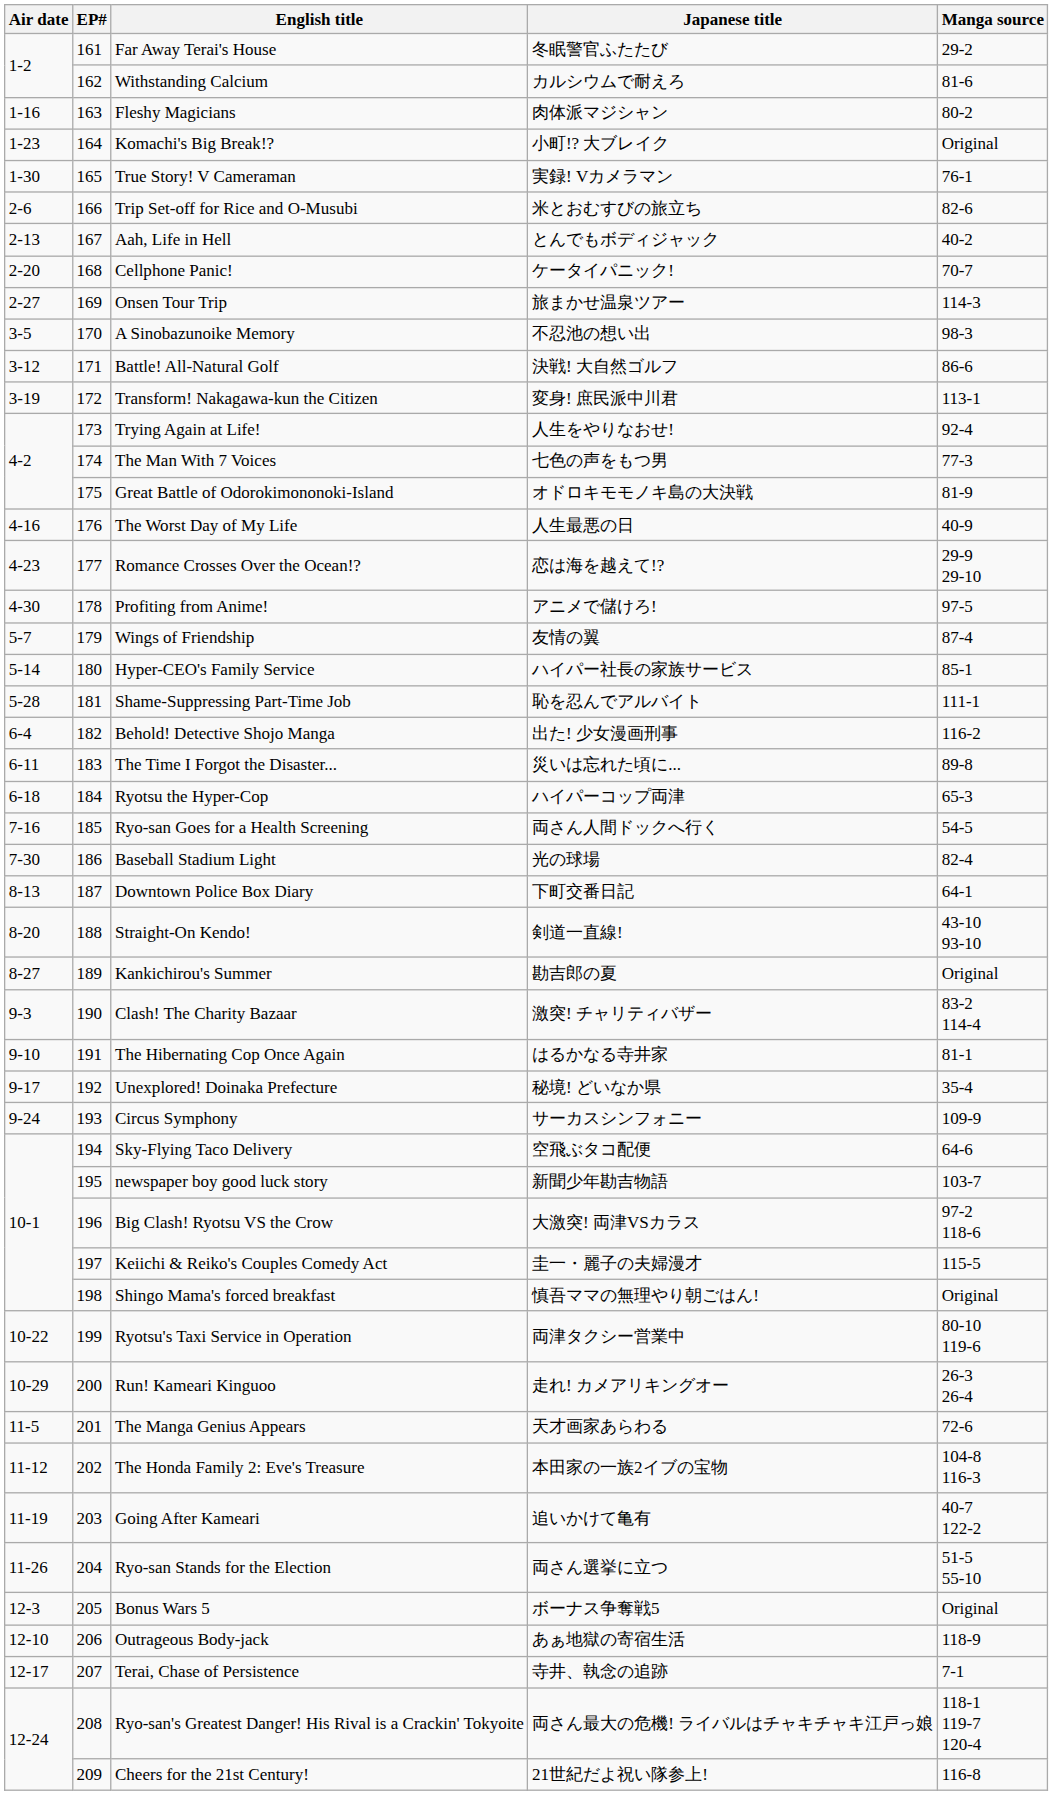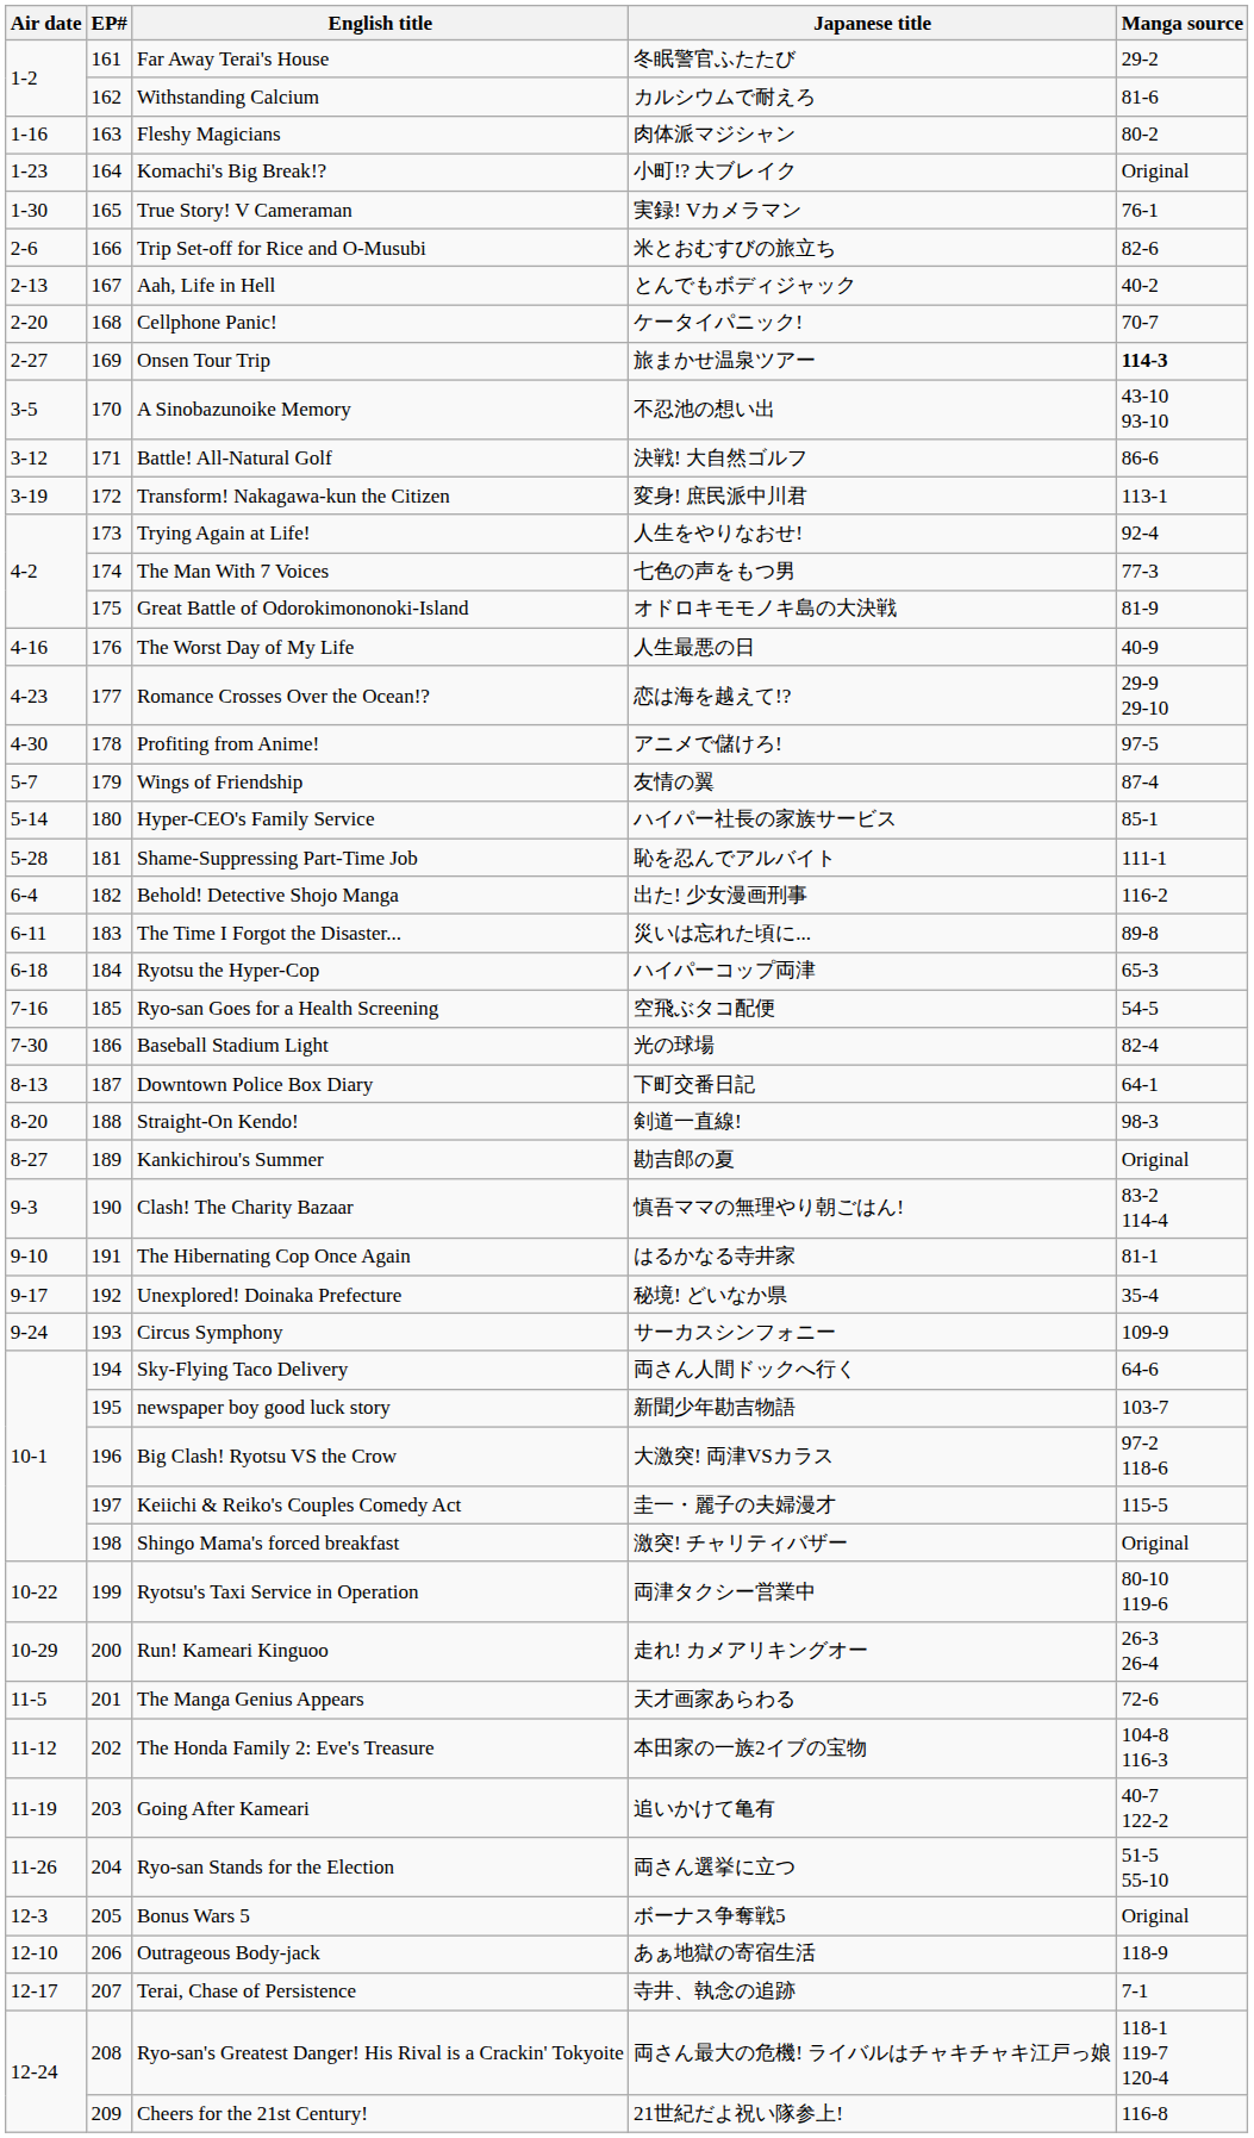 <table class="wikitable" style="font-size:small">
 <tr>
 <th>Air date</th>
 <th>EP#</th>
 <th>English title</th>
 <th>Japanese title</th>
 <th>Manga source</th>
 </tr>
 <tr>
 <td rowspan="2">1-2</td>
 <td>161</td>
 <td>Far Away Terai's House</td>
 <td>冬眠警官ふたたび</td>
 <td>29-2</td>
 </tr>
 <tr>
 <td>162</td>
 <td>Withstanding Calcium</td>
 <td>カルシウムで耐えろ</td>
 <td>81-6</td>
 </tr>
 <tr>
 <td>1-16</td>
 <td>163</td>
 <td>Fleshy Magicians</td>
 <td>肉体派マジシャン</td>
 <td>80-2</td>
 </tr>
 <tr>
 <td>1-23</td>
 <td>164</td>
 <td>Komachi's Big Break!?</td>
 <td>小町!? 大ブレイク</td>
 <td>Original</td>
 </tr>
 <tr>
 <td>1-30</td>
 <td>165</td>
 <td>True Story! V Cameraman</td>
 <td>実録! Vカメラマン</td>
 <td>76-1</td>
 </tr>
 <tr>
 <td>2-6</td>
 <td>166</td>
 <td>Trip Set-off for Rice and O-Musubi</td>
 <td>米とおむすびの旅立ち</td>
 <td>82-6</td>
 </tr>
 <tr>
 <td>2-13</td>
 <td>167</td>
 <td>Aah, Life in Hell</td>
 <td>とんでもボディジャック</td>
 <td>40-2</td>
 </tr>
 <tr>
 <td>2-20</td>
 <td>168</td>
 <td>Cellphone Panic!</td>
 <td>ケータイパニック!</td>
 <td>70-7</td>
 </tr>
 <tr>
 <td>2-27</td>
 <td>169</td>
 <td>Onsen Tour Trip</td>
 <td>旅まかせ温泉ツアー</td>
-<td>114-3</td>
+<td><strong>114-3</strong></td>
 </tr>
 <tr>
 <td>3-5</td>
 <td>170</td>
 <td>A Sinobazunoike Memory</td>
 <td>不忍池の想い出</td>
-<td>98-3</td>
+<td>43-10<br>93-10</td>
 </tr>
 <tr>
 <td>3-12</td>
 <td>171</td>
 <td>Battle! All-Natural Golf</td>
 <td>決戦! 大自然ゴルフ</td>
 <td>86-6</td>
 </tr>
 <tr>
 <td>3-19</td>
 <td>172</td>
 <td>Transform! Nakagawa-kun the Citizen</td>
 <td>変身! 庶民派中川君</td>
 <td>113-1</td>
 </tr>
 <tr>
 <td rowspan="3">4-2</td>
 <td>173</td>
 <td>Trying Again at Life!</td>
 <td>人生をやりなおせ!</td>
 <td>92-4</td>
 </tr>
 <tr>
 <td>174</td>
 <td>The Man With 7 Voices</td>
 <td>七色の声をもつ男</td>
 <td>77-3</td>
 </tr>
 <tr>
 <td>175</td>
 <td>Great Battle of Odorokimononoki-Island</td>
 <td>オドロキモモノキ島の大決戦</td>
 <td>81-9</td>
 </tr>
 <tr>
 <td>4-16</td>
 <td>176</td>
 <td>The Worst Day of My Life</td>
 <td>人生最悪の日</td>
 <td>40-9</td>
 </tr>
 <tr>
 <td>4-23</td>
 <td>177</td>
 <td>Romance Crosses Over the Ocean!?</td>
 <td>恋は海を越えて!?</td>
 <td>29-9<br>29-10</td>
 </tr>
 <tr>
 <td>4-30</td>
 <td>178</td>
 <td>Profiting from Anime!</td>
 <td>アニメで儲けろ!</td>
 <td>97-5</td>
 </tr>
 <tr>
 <td>5-7</td>
 <td>179</td>
 <td>Wings of Friendship</td>
 <td>友情の翼</td>
 <td>87-4</td>
 </tr>
 <tr>
 <td>5-14</td>
 <td>180</td>
 <td>Hyper-CEO's Family Service</td>
 <td>ハイパー社長の家族サービス</td>
 <td>85-1</td>
 </tr>
 <tr>
 <td>5-28</td>
 <td>181</td>
 <td>Shame-Suppressing Part-Time Job</td>
 <td>恥を忍んでアルバイト</td>
 <td>111-1</td>
 </tr>
 <tr>
 <td>6-4</td>
 <td>182</td>
 <td>Behold! Detective Shojo Manga</td>
 <td>出た! 少女漫画刑事</td>
 <td>116-2</td>
 </tr>
 <tr>
 <td>6-11</td>
 <td>183</td>
 <td>The Time I Forgot the Disaster...</td>
 <td>災いは忘れた頃に...</td>
 <td>89-8</td>
 </tr>
 <tr>
 <td>6-18</td>
 <td>184</td>
 <td>Ryotsu the Hyper-Cop</td>
 <td>ハイパーコップ両津</td>
 <td>65-3</td>
 </tr>
 <tr>
 <td>7-16</td>
 <td>185</td>
 <td>Ryo-san Goes for a Health Screening</td>
-<td>両さん人間ドックへ行く</td>
+<td>空飛ぶタコ配便</td>
 <td>54-5</td>
 </tr>
 <tr>
 <td>7-30</td>
 <td>186</td>
 <td>Baseball Stadium Light</td>
 <td>光の球場</td>
 <td>82-4</td>
 </tr>
 <tr>
 <td>8-13</td>
 <td>187</td>
 <td>Downtown Police Box Diary</td>
 <td>下町交番日記</td>
 <td>64-1</td>
 </tr>
 <tr>
 <td>8-20</td>
 <td>188</td>
 <td>Straight-On Kendo!</td>
 <td>剣道一直線!</td>
-<td>43-10<br>93-10</td>
+<td>98-3</td>
 </tr>
 <tr>
 <td>8-27</td>
 <td>189</td>
 <td>Kankichirou's Summer</td>
 <td>勘吉郎の夏</td>
 <td>Original</td>
 </tr>
 <tr>
 <td>9-3</td>
 <td>190</td>
 <td>Clash! The Charity Bazaar</td>
-<td>激突! チャリティバザー</td>
+<td>慎吾ママの無理やり朝ごはん!</td>
 <td>83-2<br>114-4</td>
 </tr>
 <tr>
 <td>9-10</td>
 <td>191</td>
 <td>The Hibernating Cop Once Again</td>
 <td>はるかなる寺井家</td>
 <td>81-1</td>
 </tr>
 <tr>
 <td>9-17</td>
 <td>192</td>
 <td>Unexplored! Doinaka Prefecture</td>
 <td>秘境! どいなか県</td>
 <td>35-4</td>
 </tr>
 <tr>
 <td>9-24</td>
 <td>193</td>
 <td>Circus Symphony</td>
 <td>サーカスシンフォニー</td>
 <td>109-9</td>
 </tr>
 <tr>
 <td rowspan="5">10-1</td>
 <td>194</td>
 <td>Sky-Flying Taco Delivery</td>
-<td>空飛ぶタコ配便</td>
+<td>両さん人間ドックへ行く</td>
 <td>64-6</td>
 </tr>
 <tr>
 <td>195</td>
 <td>newspaper boy good luck story</td>
 <td>新聞少年勘吉物語</td>
 <td>103-7</td>
 </tr>
 <tr>
 <td>196</td>
 <td>Big Clash! Ryotsu VS the Crow</td>
 <td>大激突! 両津VSカラス</td>
 <td>97-2<br>118-6</td>
 </tr>
 <tr>
 <td>197</td>
 <td>Keiichi & Reiko's Couples Comedy Act</td>
 <td>圭一・麗子の夫婦漫才</td>
 <td>115-5</td>
 </tr>
 <tr>
 <td>198</td>
 <td>Shingo Mama's forced breakfast</td>
-<td>慎吾ママの無理やり朝ごはん!</td>
+<td>激突! チャリティバザー</td>
 <td>Original</td>
 </tr>
 <tr>
 <td>10-22</td>
 <td>199</td>
 <td>Ryotsu's Taxi Service in Operation</td>
 <td>両津タクシー営業中</td>
 <td>80-10<br>119-6</td>
 </tr>
 <tr>
 <td>10-29</td>
 <td>200</td>
 <td>Run! Kameari Kinguoo</td>
 <td>走れ! カメアリキングオー</td>
 <td>26-3<br>26-4</td>
 </tr>
 <tr>
 <td>11-5</td>
 <td>201</td>
 <td>The Manga Genius Appears</td>
 <td>天才画家あらわる</td>
 <td>72-6</td>
 </tr>
 <tr>
 <td>11-12</td>
 <td>202</td>
 <td>The Honda Family 2: Eve's Treasure</td>
 <td>本田家の一族2イブの宝物</td>
 <td>104-8<br>116-3</td>
 </tr>
 <tr>
 <td>11-19</td>
 <td>203</td>
 <td>Going After Kameari</td>
 <td>追いかけて亀有</td>
 <td>40-7<br>122-2</td>
 </tr>
 <tr>
 <td>11-26</td>
 <td>204</td>
 <td>Ryo-san Stands for the Election</td>
 <td>両さん選挙に立つ</td>
 <td>51-5<br>55-10</td>
 </tr>
 <tr>
 <td>12-3</td>
 <td>205</td>
 <td>Bonus Wars 5</td>
 <td>ボーナス争奪戦5</td>
 <td>Original</td>
 </tr>
 <tr>
 <td>12-10</td>
 <td>206</td>
 <td>Outrageous Body-jack</td>
 <td>あぁ地獄の寄宿生活</td>
 <td>118-9</td>
 </tr>
 <tr>
 <td>12-17</td>
 <td>207</td>
 <td>Terai, Chase of Persistence</td>
 <td>寺井、執念の追跡</td>
 <td>7-1</td>
 </tr>
 <tr>
 <td rowspan="2">12-24</td>
 <td>208</td>
 <td>Ryo-san's Greatest Danger! His Rival is a Crackin' Tokyoite</td>
 <td>両さん最大の危機! ライバルはチャキチャキ江戸っ娘</td>
 <td>118-1<br>119-7<br>120-4</td>
 </tr>
 <tr>
 <td>209</td>
 <td>Cheers for the 21st Century!</td>
 <td>21世紀だよ祝い隊参上!</td>
 <td>116-8</td>
 </tr>
 </table>
